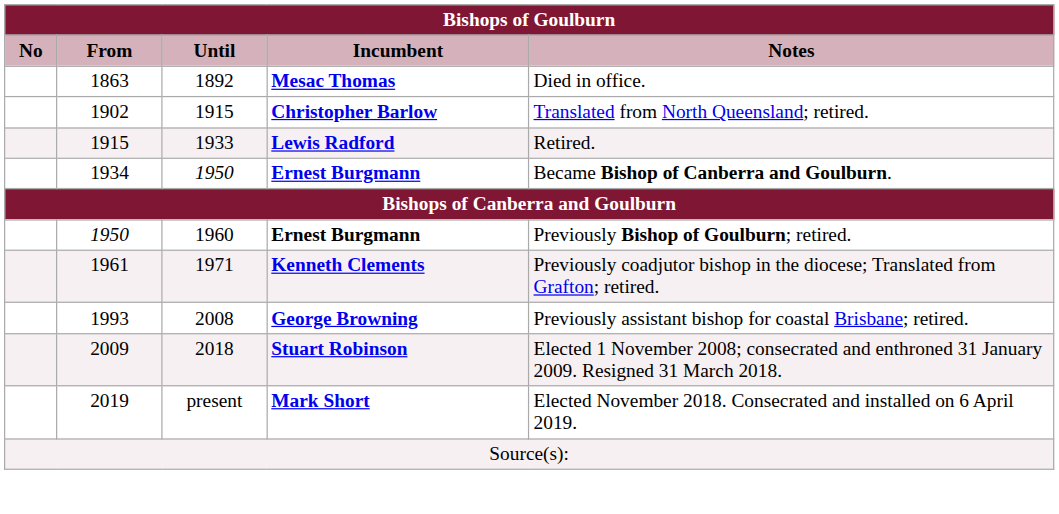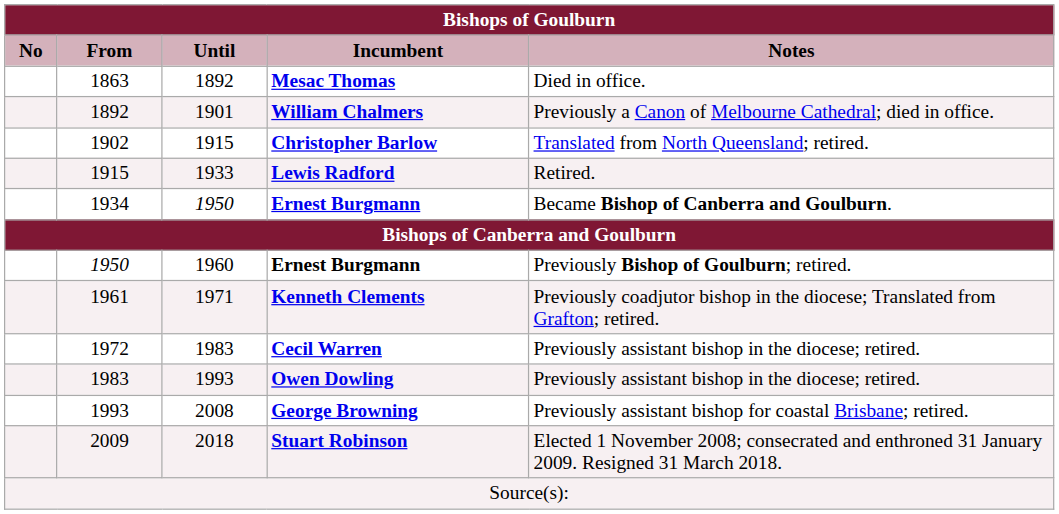 <table class="wikitable">
 <tr>
 <th colspan="5" style="background-color: #7F1734; color: white;">Bishops of Goulburn</th>
 </tr>
 <tr>
 <th style="background-color: #D4B1BB; width: 5%;">No</th>
 <th style="background-color: #D4B1BB; width: 10%;">From</th>
 <th style="background-color: #D4B1BB; width: 10%;">Until</th>
 <th style="background-color: #D4B1BB; width: 25%;">Incumbent</th>
 <th style="background-color: #D4B1BB; width: 50%;">Notes</th>
 </tr>
 <tr valign="top" style="background-color: white;">
 <td style="text-align: center;"></td>
 <td style="text-align: center;">1863</td>
 <td style="text-align: center;">1892</td>
 <td><strong><a href='#'>Mesac Thomas</a></strong></td>
 <td>Died in office.</td>
+</tr>
+<tr valign="top" style="background-color: #F7F0F2;">
+<td style="text-align: center;"></td>
+<td style="text-align: center;">1892</td>
+<td style="text-align: center;">1901</td>
+<td><strong><a href='#'>William Chalmers</a></strong></td>
+<td>Previously a <a href='#'>Canon</a> of <a href='#'>Melbourne Cathedral</a>; died in office.</td>
 </tr>
 <tr valign="top" style="background-color: white;">
 <td style="text-align: center;"></td>
 <td style="text-align: center;">1902</td>
 <td style="text-align: center;">1915</td>
 <td><strong><a href='#'>Christopher Barlow</a></strong></td>
 <td><a href='#'>Translated</a> from <a href='#'>North Queensland</a>; retired.</td>
 </tr>
 <tr valign="top" style="background-color: #F7F0F2;">
 <td style="text-align: center;"></td>
 <td style="text-align: center;">1915</td>
 <td style="text-align: center;">1933</td>
 <td><strong><a href='#'>Lewis Radford</a></strong></td>
 <td>Retired.</td>
 </tr>
 <tr valign="top" style="background-color: white;">
 <td style="text-align: center;"></td>
 <td style="text-align: center;">1934</td>
 <td style="text-align: center;"><em>1950</em></td>
 <td><strong><a href='#'>Ernest Burgmann</a></strong></td>
 <td>Became <strong>Bishop of Canberra and Goulburn</strong>.</td>
 </tr>
 <tr>
 <th colspan="5" style="background-color: #7F1734; color: white;">Bishops of Canberra and Goulburn</th>
 </tr>
 <tr valign="top" style="background-color: white;">
 <td style="text-align: center;"></td>
 <td style="text-align: center;"><em>1950</em></td>
 <td style="text-align: center;">1960</td>
 <td><strong>Ernest Burgmann</strong></td>
 <td>Previously <strong>Bishop of Goulburn</strong>; retired.</td>
 </tr>
 <tr valign="top" style="background-color: #F7F0F2;">
 <td style="text-align: center;"></td>
 <td style="text-align: center;">1961</td>
 <td style="text-align: center;">1971</td>
 <td><strong><a href='#'>Kenneth Clements</a></strong></td>
 <td>Previously coadjutor bishop in the diocese; Translated from <a href='#'>Grafton</a>; retired.</td>
 </tr>
 <tr valign="top" style="background-color: white;">
 <td style="text-align: center;"></td>
+<td style="text-align: center;">1972</td>
+<td style="text-align: center;">1983</td>
+<td><strong><a href='#'>Cecil Warren</a></strong></td>
+<td>Previously assistant bishop in the diocese; retired.</td>
+</tr>
+<tr valign="top" style="background-color: #F7F0F2;">
+<td style="text-align: center;"></td>
+<td style="text-align: center;">1983</td>
+<td style="text-align: center;">1993</td>
+<td><strong><a href='#'>Owen Dowling</a></strong></td>
+<td>Previously assistant bishop in the diocese; retired.</td>
+</tr>
+<tr valign="top" style="background-color: white;">
+<td style="text-align: center;"></td>
 <td style="text-align: center;">1993</td>
 <td style="text-align: center;">2008</td>
 <td><strong><a href='#'>George Browning</a></strong></td>
 <td>Previously assistant bishop for coastal <a href='#'>Brisbane</a>; retired.</td>
 </tr>
 <tr valign="top" style="background-color: #F7F0F2;">
 <td style="text-align: center;"></td>
 <td style="text-align: center;">2009</td>
 <td style="text-align: center;">2018</td>
 <td><strong><a href='#'>Stuart Robinson</a></strong></td>
 <td>Elected 1 November 2008; consecrated and enthroned 31 January 2009. Resigned 31 March 2018.</td>
 </tr>
-<tr valign="top" style="background-color: white;">
-<td style="text-align: center;"></td>
-<td style="text-align: center;">2019</td>
-<td style="text-align: center;">present</td>
-<td><strong><a href='#'>Mark Short</a></strong></td>
-<td>Elected November 2018. Consecrated and installed on 6 April 2019.</td>
-</tr>
 <tr valign="top" style="background-color: #F7F0F2;">
 <td colspan="5" style="text-align: center;">Source(s):</td>
 </tr>
 </table>
